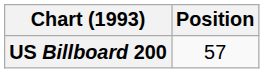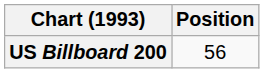 <table class="wikitable plainrowheaders">
 <tr>
 <th>Chart (1993)</th>
 <th>Position</th>
 </tr>
 <tr>
 <th scope="row">US <em>Billboard</em> 200</th>
-<td align="center">57</td>
+<td align="center">56</td>
 </tr>
 </table>
